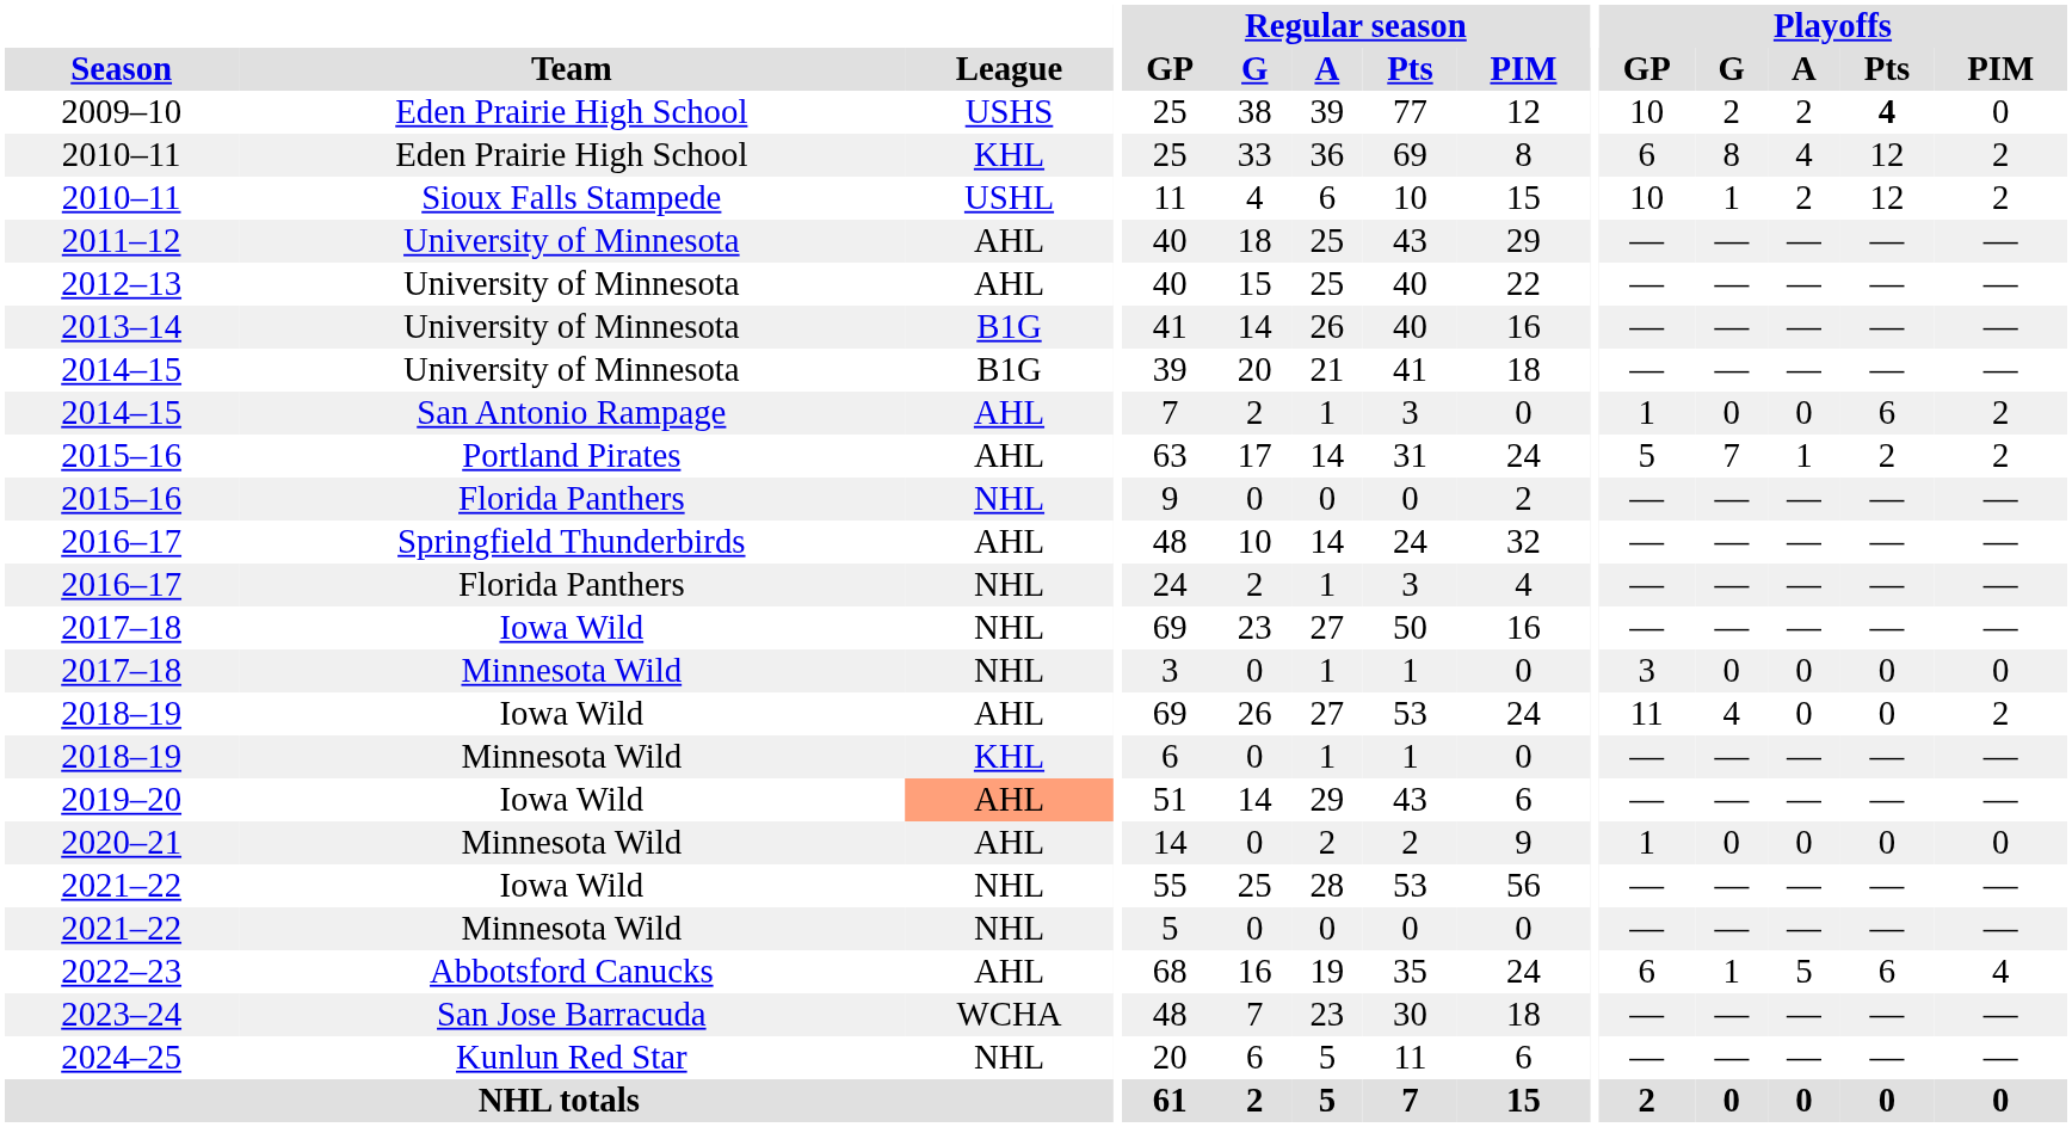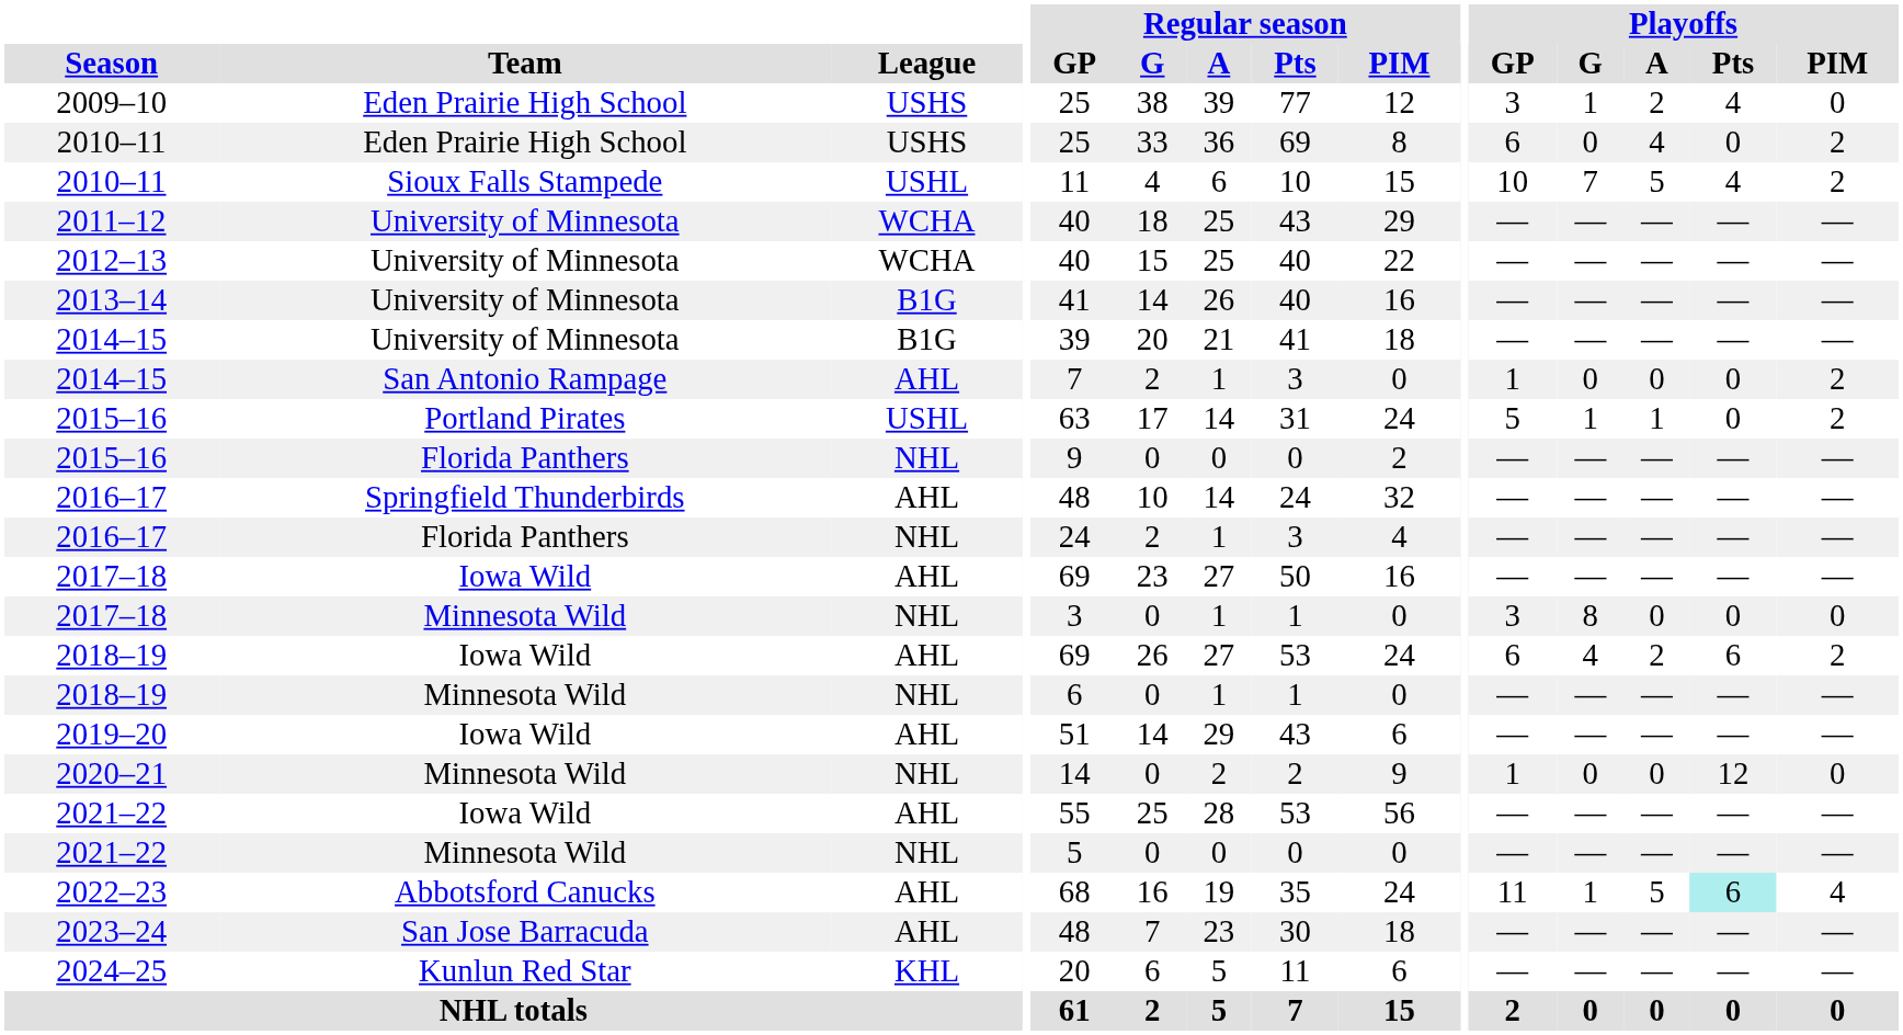 <table border="0" cellpadding="1" cellspacing="0" style="text-align:center; width:60em">
 <tr bgcolor="#e0e0e0">
 <th colspan="3" bgcolor="#ffffff"></th>
 <th rowspan="99" bgcolor="#ffffff"></th>
 <th colspan="5"><a href='#'>Regular season</a></th>
 <th rowspan="99" bgcolor="#ffffff"></th>
 <th colspan="5"><a href='#'>Playoffs</a></th>
 </tr>
 <tr bgcolor="#e0e0e0">
 <th><a href='#'>Season</a></th>
 <th>Team</th>
 <th>League</th>
 <th>GP</th>
 <th><a href='#'>G</a></th>
 <th><a href='#'>A</a></th>
 <th><a href='#'>Pts</a></th>
 <th><a href='#'>PIM</a></th>
 <th>GP</th>
 <th>G</th>
 <th>A</th>
 <th>Pts</th>
 <th>PIM</th>
 </tr>
 <tr>
 <td>2009–10</td>
 <td><a href='#'>Eden Prairie High School</a></td>
 <td><a href='#'>USHS</a></td>
 <td>25</td>
 <td>38</td>
 <td>39</td>
 <td>77</td>
 <td>12</td>
-<td>10</td>
+<td>3</td>
+<td>1</td>
 <td>2</td>
-<td>2</td>
-<td><strong>4</strong></td>
+<td>4</td>
 <td>0</td>
 </tr>
 <tr bgcolor="#f0f0f0">
 <td>2010–11</td>
 <td>Eden Prairie High School</td>
-<td><a href='#'>KHL</a></td>
+<td>USHS</td>
 <td>25</td>
 <td>33</td>
 <td>36</td>
 <td>69</td>
 <td>8</td>
 <td>6</td>
-<td>8</td>
+<td>0</td>
 <td>4</td>
-<td>12</td>
+<td>0</td>
 <td>2</td>
 </tr>
 <tr>
 <td><a href='#'>2010–11</a></td>
 <td><a href='#'>Sioux Falls Stampede</a></td>
 <td><a href='#'>USHL</a></td>
 <td>11</td>
 <td>4</td>
 <td>6</td>
 <td>10</td>
 <td>15</td>
 <td>10</td>
-<td>1</td>
-<td>2</td>
-<td>12</td>
+<td>7</td>
+<td>5</td>
+<td>4</td>
 <td>2</td>
 </tr>
 <tr bgcolor="#f0f0f0">
 <td><a href='#'>2011–12</a></td>
 <td><a href='#'>University of Minnesota</a></td>
-<td>AHL</td>
+<td><a href='#'>WCHA</a></td>
 <td>40</td>
 <td>18</td>
 <td>25</td>
 <td>43</td>
 <td>29</td>
 <td>—</td>
 <td>—</td>
 <td>—</td>
 <td>—</td>
 <td>—</td>
 </tr>
 <tr>
 <td><a href='#'>2012–13</a></td>
 <td>University of Minnesota</td>
-<td>AHL</td>
+<td>WCHA</td>
 <td>40</td>
 <td>15</td>
 <td>25</td>
 <td>40</td>
 <td>22</td>
 <td>—</td>
 <td>—</td>
 <td>—</td>
 <td>—</td>
 <td>—</td>
 </tr>
 <tr bgcolor="#f0f0f0">
 <td><a href='#'>2013–14</a></td>
 <td>University of Minnesota</td>
 <td><a href='#'>B1G</a></td>
 <td>41</td>
 <td>14</td>
 <td>26</td>
 <td>40</td>
 <td>16</td>
 <td>—</td>
 <td>—</td>
 <td>—</td>
 <td>—</td>
 <td>—</td>
 </tr>
 <tr>
 <td><a href='#'>2014–15</a></td>
 <td>University of Minnesota</td>
 <td>B1G</td>
 <td>39</td>
 <td>20</td>
 <td>21</td>
 <td>41</td>
 <td>18</td>
 <td>—</td>
 <td>—</td>
 <td>—</td>
 <td>—</td>
 <td>—</td>
 </tr>
 <tr bgcolor="#f0f0f0">
 <td><a href='#'>2014–15</a></td>
 <td><a href='#'>San Antonio Rampage</a></td>
 <td><a href='#'>AHL</a></td>
 <td>7</td>
 <td>2</td>
 <td>1</td>
 <td>3</td>
 <td>0</td>
 <td>1</td>
 <td>0</td>
 <td>0</td>
-<td>6</td>
+<td>0</td>
 <td>2</td>
 </tr>
 <tr>
 <td><a href='#'>2015–16</a></td>
 <td><a href='#'>Portland Pirates</a></td>
-<td>AHL</td>
+<td><a href='#'>USHL</a></td>
 <td>63</td>
 <td>17</td>
 <td>14</td>
 <td>31</td>
 <td>24</td>
 <td>5</td>
-<td>7</td>
 <td>1</td>
-<td>2</td>
+<td>1</td>
+<td>0</td>
 <td>2</td>
 </tr>
 <tr bgcolor="#f0f0f0">
 <td><a href='#'>2015–16</a></td>
 <td><a href='#'>Florida Panthers</a></td>
 <td><a href='#'>NHL</a></td>
 <td>9</td>
 <td>0</td>
 <td>0</td>
 <td>0</td>
 <td>2</td>
 <td>—</td>
 <td>—</td>
 <td>—</td>
 <td>—</td>
 <td>—</td>
 </tr>
 <tr>
 <td><a href='#'>2016–17</a></td>
 <td><a href='#'>Springfield Thunderbirds</a></td>
 <td>AHL</td>
 <td>48</td>
 <td>10</td>
 <td>14</td>
 <td>24</td>
 <td>32</td>
 <td>—</td>
 <td>—</td>
 <td>—</td>
 <td>—</td>
 <td>—</td>
 </tr>
 <tr bgcolor="#f0f0f0">
 <td><a href='#'>2016–17</a></td>
 <td>Florida Panthers</td>
 <td>NHL</td>
 <td>24</td>
 <td>2</td>
 <td>1</td>
 <td>3</td>
 <td>4</td>
 <td>—</td>
 <td>—</td>
 <td>—</td>
 <td>—</td>
 <td>—</td>
 </tr>
 <tr>
 <td><a href='#'>2017–18</a></td>
 <td><a href='#'>Iowa Wild</a></td>
-<td>NHL</td>
+<td>AHL</td>
 <td>69</td>
 <td>23</td>
 <td>27</td>
 <td>50</td>
 <td>16</td>
 <td>—</td>
 <td>—</td>
 <td>—</td>
 <td>—</td>
 <td>—</td>
 </tr>
 <tr bgcolor="#f0f0f0">
 <td><a href='#'>2017–18</a></td>
 <td><a href='#'>Minnesota Wild</a></td>
 <td>NHL</td>
 <td>3</td>
 <td>0</td>
 <td>1</td>
 <td>1</td>
 <td>0</td>
 <td>3</td>
-<td>0</td>
+<td>8</td>
 <td>0</td>
 <td>0</td>
 <td>0</td>
 </tr>
 <tr>
 <td><a href='#'>2018–19</a></td>
 <td>Iowa Wild</td>
 <td>AHL</td>
 <td>69</td>
 <td>26</td>
 <td>27</td>
 <td>53</td>
 <td>24</td>
-<td>11</td>
+<td>6</td>
 <td>4</td>
-<td>0</td>
-<td>0</td>
+<td>2</td>
+<td>6</td>
 <td>2</td>
 </tr>
 <tr bgcolor="#f0f0f0">
 <td><a href='#'>2018–19</a></td>
 <td>Minnesota Wild</td>
-<td><a href='#'>KHL</a></td>
+<td>NHL</td>
 <td>6</td>
 <td>0</td>
 <td>1</td>
 <td>1</td>
 <td>0</td>
 <td>—</td>
 <td>—</td>
 <td>—</td>
 <td>—</td>
 <td>—</td>
 </tr>
 <tr>
 <td><a href='#'>2019–20</a></td>
 <td>Iowa Wild</td>
-<td style="background: lightsalmon;">AHL</td>
+<td>AHL</td>
 <td>51</td>
 <td>14</td>
 <td>29</td>
 <td>43</td>
 <td>6</td>
 <td>—</td>
 <td>—</td>
 <td>—</td>
 <td>—</td>
 <td>—</td>
 </tr>
 <tr bgcolor="#f0f0f0">
 <td><a href='#'>2020–21</a></td>
 <td>Minnesota Wild</td>
-<td>AHL</td>
+<td>NHL</td>
 <td>14</td>
 <td>0</td>
 <td>2</td>
 <td>2</td>
 <td>9</td>
 <td>1</td>
 <td>0</td>
 <td>0</td>
-<td>0</td>
+<td>12</td>
 <td>0</td>
 </tr>
 <tr>
 <td><a href='#'>2021–22</a></td>
 <td>Iowa Wild</td>
-<td>NHL</td>
+<td>AHL</td>
 <td>55</td>
 <td>25</td>
 <td>28</td>
 <td>53</td>
 <td>56</td>
 <td>—</td>
 <td>—</td>
 <td>—</td>
 <td>—</td>
 <td>—</td>
 </tr>
 <tr bgcolor="#f0f0f0">
 <td><a href='#'>2021–22</a></td>
 <td>Minnesota Wild</td>
 <td>NHL</td>
 <td>5</td>
 <td>0</td>
 <td>0</td>
 <td>0</td>
 <td>0</td>
 <td>—</td>
 <td>—</td>
 <td>—</td>
 <td>—</td>
 <td>—</td>
 </tr>
 <tr>
 <td><a href='#'>2022–23</a></td>
 <td><a href='#'>Abbotsford Canucks</a></td>
 <td>AHL</td>
 <td>68</td>
 <td>16</td>
 <td>19</td>
 <td>35</td>
 <td>24</td>
-<td>6</td>
+<td>11</td>
 <td>1</td>
 <td>5</td>
-<td>6</td>
+<td style="background: paleturquoise;">6</td>
 <td>4</td>
 </tr>
 <tr bgcolor="#f0f0f0">
 <td><a href='#'>2023–24</a></td>
 <td><a href='#'>San Jose Barracuda</a></td>
-<td>WCHA</td>
+<td>AHL</td>
 <td>48</td>
 <td>7</td>
 <td>23</td>
 <td>30</td>
 <td>18</td>
 <td>—</td>
 <td>—</td>
 <td>—</td>
 <td>—</td>
 <td>—</td>
 </tr>
 <tr>
 <td><a href='#'>2024–25</a></td>
 <td><a href='#'>Kunlun Red Star</a></td>
-<td>NHL</td>
+<td><a href='#'>KHL</a></td>
 <td>20</td>
 <td>6</td>
 <td>5</td>
 <td>11</td>
 <td>6</td>
 <td>—</td>
 <td>—</td>
 <td>—</td>
 <td>—</td>
 <td>—</td>
 </tr>
 <tr bgcolor="#e0e0e0">
 <th colspan="3">NHL totals</th>
 <th>61</th>
 <th>2</th>
 <th>5</th>
 <th>7</th>
 <th>15</th>
 <th>2</th>
 <th>0</th>
 <th>0</th>
 <th>0</th>
 <th>0</th>
 </tr>
 </table>
